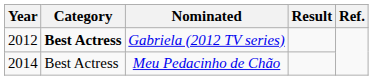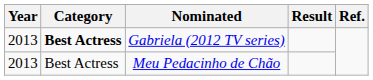 <table class="wikitable">
 <tr>
 <th>Year</th>
 <th>Category</th>
 <th>Nominated</th>
 <th>Result</th>
 <th>Ref.</th>
 </tr>
 <tr>
-<td>2012</td>
+<td>2013</td>
 <td><strong>Best Actress</strong></td>
 <td style="text-align: center;"><em><a href='#'>Gabriela (2012 TV series)</a></em></td>
 <td></td>
 </tr>
 <tr>
-<td>2014</td>
+<td>2013</td>
 <td>Best Actress</td>
 <td style="text-align: center;"><em><a href='#'>Meu Pedacinho de Chão</a></em></td>
 <td></td>
 </tr>
 </table>
